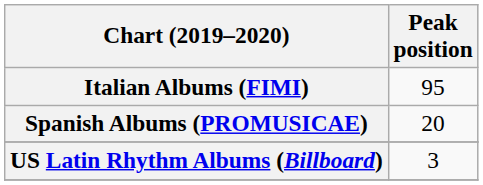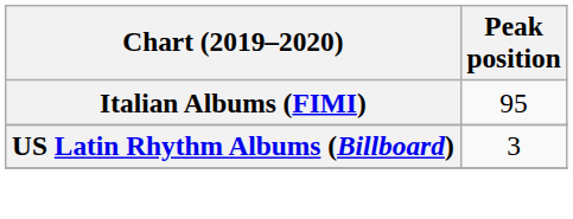 <table class="wikitable sortable plainrowheaders" style="text-align:center">
 <tr>
 <th scope="col">Chart (2019–2020)</th>
 <th scope="col">Peak<br>position</th>
 </tr>
 <tr>
 <th scope="row">Italian Albums (<a href='#'>FIMI</a>)</th>
 <td>95</td>
 </tr>
 <tr>
-<th scope="row">Spanish Albums (<a href='#'>PROMUSICAE</a>)</th>
-<td>20</td>
-</tr>
-<tr>
 </tr>
 <tr>
 <th scope="row">US <a href='#'>Latin Rhythm Albums</a> (<a href='#'><em>Billboard</em></a>)</th>
 <td>3</td>
 </tr>
 <tr>
 </tr>
 </table>
